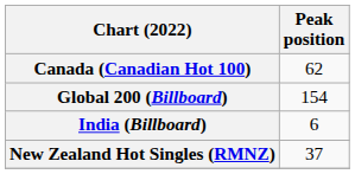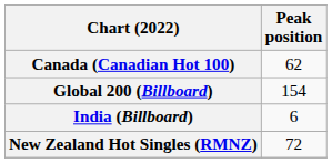 <table class="wikitable sortable plainrowheaders" style="text-align:center">
 <tr>
 <th scope="col">Chart (2022)</th>
 <th scope="col">Peak <br> position</th>
 </tr>
 <tr>
 <th scope="row">Canada (<a href='#'>Canadian Hot 100</a>)</th>
 <td>62</td>
 </tr>
 <tr>
 <th scope="row">Global 200 (<em><a href='#'>Billboard</a></em>)</th>
 <td>154</td>
 </tr>
 <tr>
 <th scope="row"><a href='#'>India</a> (<em>Billboard</em>)</th>
 <td>6</td>
 </tr>
 <tr>
 <th scope="row">New Zealand Hot Singles (<a href='#'>RMNZ</a>)</th>
-<td>37</td>
+<td>72</td>
 </tr>
 <tr>
 </tr>
 </table>
